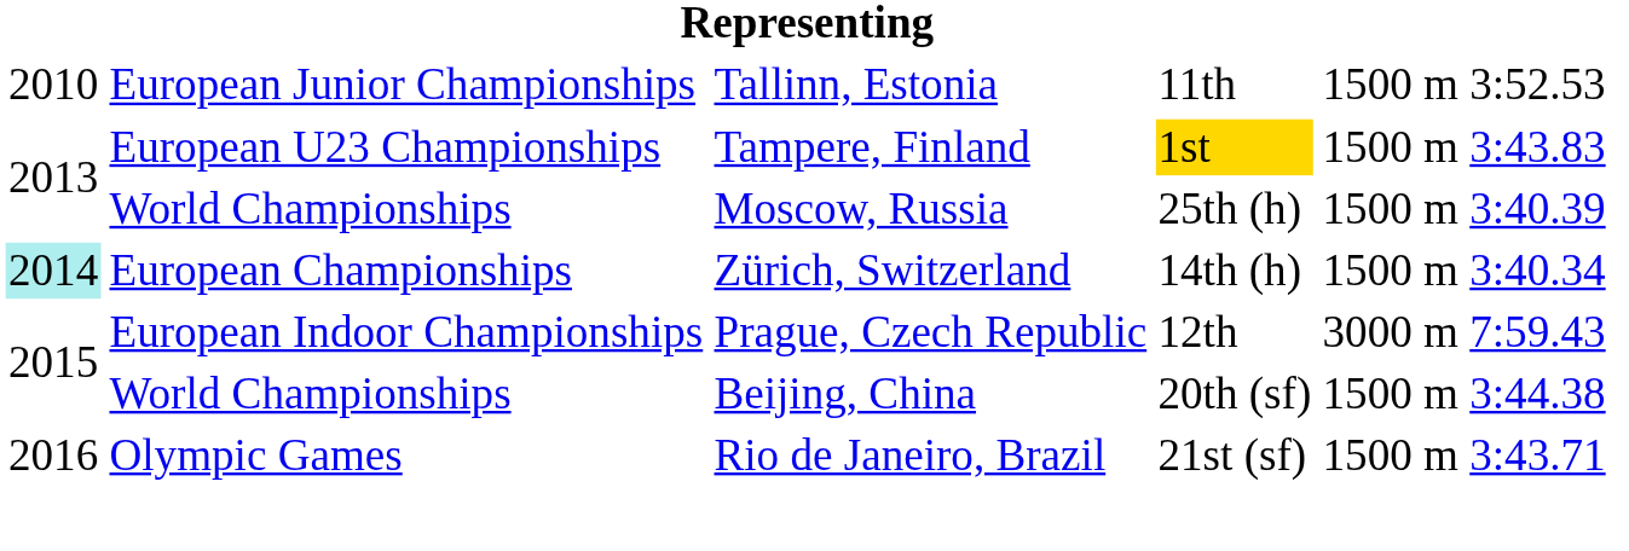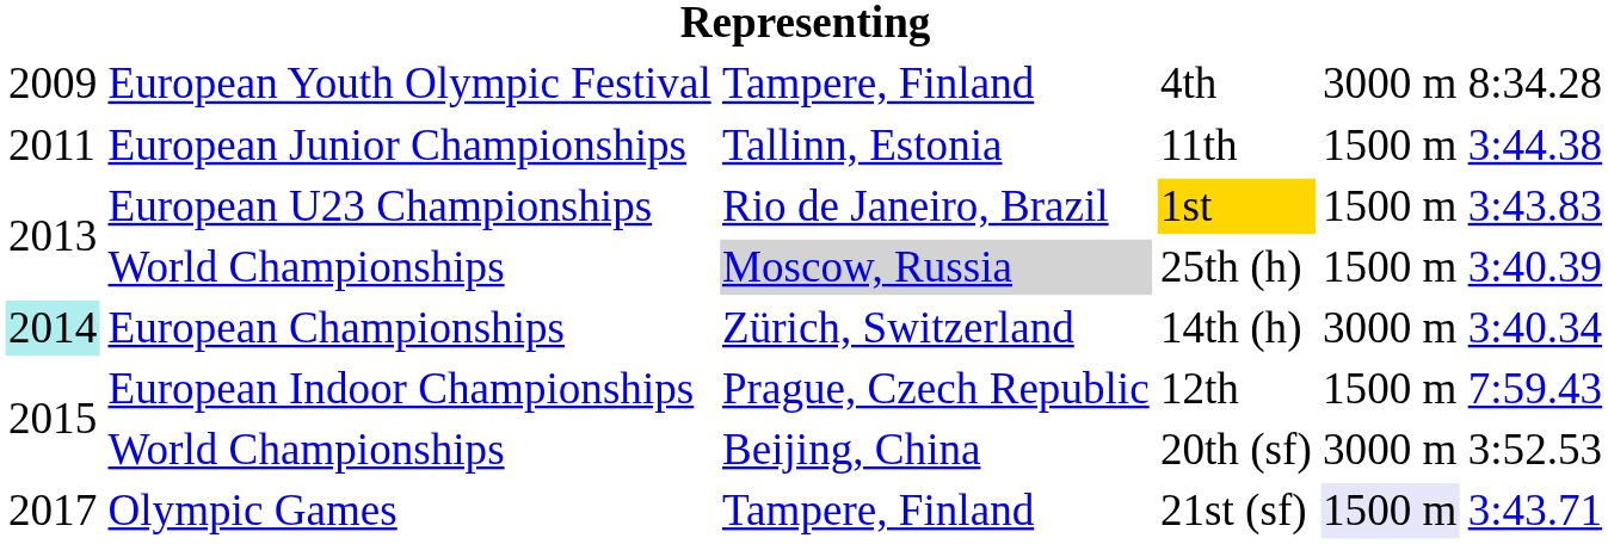 <table>
 <tr>
 <th colspan="6">Representing </th>
 </tr>
 <tr>
-<td>2010</td>
+<td>2009</td>
+<td><a href='#'>European Youth Olympic Festival</a></td>
+<td><a href='#'>Tampere, Finland</a></td>
+<td>4th</td>
+<td>3000 m</td>
+<td>8:34.28</td>
+</tr>
+<tr>
+<td>2011</td>
 <td><a href='#'>European Junior Championships</a></td>
 <td><a href='#'>Tallinn, Estonia</a></td>
 <td>11th</td>
 <td>1500 m</td>
-<td>3:52.53</td>
+<td><a href='#'>3:44.38</a></td>
 </tr>
 <tr>
 <td rowspan=2>2013</td>
 <td><a href='#'>European U23 Championships</a></td>
-<td><a href='#'>Tampere, Finland</a></td>
+<td><a href='#'>Rio de Janeiro, Brazil</a></td>
 <td bgcolor=gold>1st</td>
 <td>1500 m</td>
 <td><a href='#'>3:43.83</a></td>
 </tr>
 <tr>
 <td><a href='#'>World Championships</a></td>
-<td><a href='#'>Moscow, Russia</a></td>
+<td style="background: lightgrey;"><a href='#'>Moscow, Russia</a></td>
 <td>25th (h)</td>
 <td>1500 m</td>
 <td><a href='#'>3:40.39</a></td>
 </tr>
 <tr>
 <td style="background: paleturquoise;">2014</td>
 <td><a href='#'>European Championships</a></td>
 <td><a href='#'>Zürich, Switzerland</a></td>
 <td>14th (h)</td>
-<td>1500 m</td>
+<td>3000 m</td>
 <td><a href='#'>3:40.34</a></td>
 </tr>
 <tr>
 <td rowspan=2>2015</td>
 <td><a href='#'>European Indoor Championships</a></td>
 <td><a href='#'>Prague, Czech Republic</a></td>
 <td>12th</td>
-<td>3000 m</td>
+<td>1500 m</td>
 <td><a href='#'>7:59.43</a></td>
 </tr>
 <tr>
 <td><a href='#'>World Championships</a></td>
 <td><a href='#'>Beijing, China</a></td>
 <td>20th (sf)</td>
-<td>1500 m</td>
-<td><a href='#'>3:44.38</a></td>
+<td>3000 m</td>
+<td>3:52.53</td>
 </tr>
 <tr>
-<td>2016</td>
+<td>2017</td>
 <td><a href='#'>Olympic Games</a></td>
-<td><a href='#'>Rio de Janeiro, Brazil</a></td>
+<td><a href='#'>Tampere, Finland</a></td>
 <td>21st (sf)</td>
-<td>1500 m</td>
+<td style="background: lavender;">1500 m</td>
 <td><a href='#'>3:43.71</a></td>
 </tr>
 </table>
